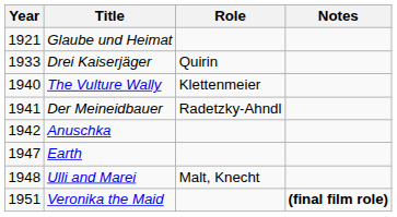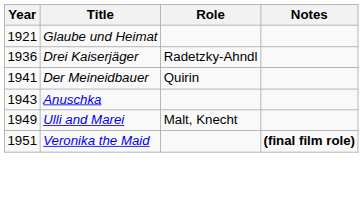 <table class="wikitable">
 <tr>
 <th>Year</th>
 <th>Title</th>
 <th>Role</th>
 <th>Notes</th>
 </tr>
 <tr>
 <td>1921</td>
 <td><em>Glaube und Heimat</em></td>
 <td></td>
 <td></td>
 </tr>
 <tr>
-<td>1933</td>
+<td>1936</td>
 <td><em>Drei Kaiserjäger</em></td>
-<td>Quirin</td>
-<td></td>
-</tr>
-<tr>
-<td>1940</td>
-<td><em><a href='#'>The Vulture Wally</a></em></td>
-<td>Klettenmeier</td>
+<td>Radetzky-Ahndl</td>
 <td></td>
 </tr>
 <tr>
 <td>1941</td>
 <td><em>Der Meineidbauer</em></td>
-<td>Radetzky-Ahndl</td>
+<td>Quirin</td>
 <td></td>
 </tr>
 <tr>
-<td>1942</td>
+<td>1943</td>
 <td><em><a href='#'>Anuschka</a></em></td>
 <td></td>
 <td></td>
 </tr>
 <tr>
-<td>1947</td>
-<td><em><a href='#'>Earth</a></em></td>
-<td></td>
-<td></td>
-</tr>
-<tr>
-<td>1948</td>
+<td>1949</td>
 <td><em><a href='#'>Ulli and Marei</a></em></td>
 <td>Malt, Knecht</td>
 <td></td>
 </tr>
 <tr>
 <td>1951</td>
 <td><em><a href='#'>Veronika the Maid</a></em></td>
 <td></td>
 <td><strong>(final film role)</strong></td>
 </tr>
 </table>
